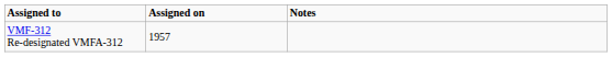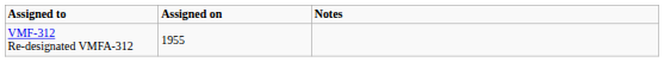 <table class="wikitable" style="width: 70%;">
 <tr>
 <td style="width: 200px;"><strong>Assigned to</strong></td>
 <td style="width: 200px;"><strong>Assigned on</strong></td>
 <td><strong>Notes</strong></td>
 </tr>
 <tr>
 <td><a href='#'>VMF-312</a><br>Re-designated VMFA-312</td>
-<td>1957</td>
+<td>1955</td>
 <td></td>
 </tr>
 </table>
